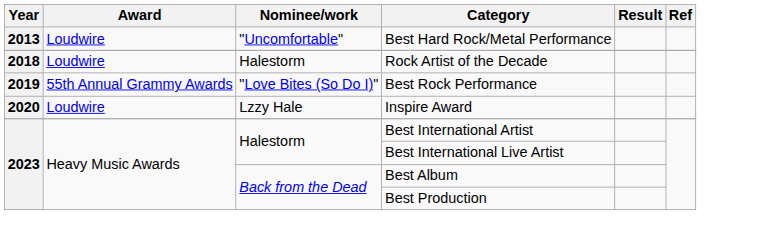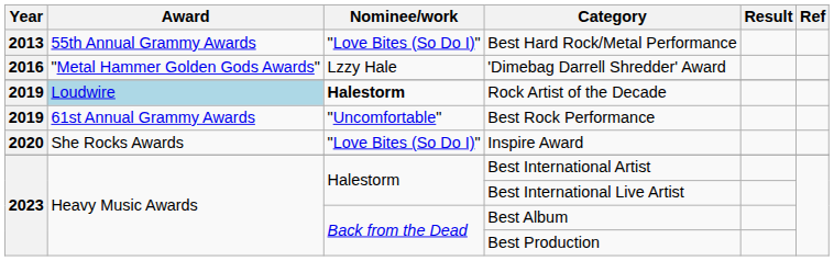 <table class="wikitable plainrowheaders">
 <tr>
 <th scope="col">Year</th>
 <th scope="col">Award</th>
 <th scope="col">Nominee/work</th>
 <th scope="col">Category</th>
 <th scope="col">Result</th>
 <th scope="col">Ref</th>
 </tr>
 <tr>
 <th scope="row">2013</th>
-<td><a href='#'>Loudwire</a></td>
-<td>"<a href='#'>Uncomfortable</a>"</td>
+<td><a href='#'>55th Annual Grammy Awards</a></td>
+<td>"<a href='#'>Love Bites (So Do I)</a>"</td>
 <td>Best Hard Rock/Metal Performance</td>
+<td></td>
+<td style="text-align:center;"></td>
+</tr>
+<tr>
+<th scope="row">2016</th>
+<td>"<a href='#'>Metal Hammer Golden Gods Awards</a>"</td>
+<td>Lzzy Hale</td>
+<td>'Dimebag Darrell Shredder' Award</td>
 <td></td>
 <td style="text-align:center;"></td>
 </tr>
 <tr>
 </tr>
 <tr>
-<th scope="row">2018</th>
-<td><a href='#'>Loudwire</a></td>
-<td>Halestorm</td>
+<th scope="row">2019</th>
+<td style="background: lightblue;"><a href='#'>Loudwire</a></td>
+<td><strong>Halestorm</strong></td>
 <td>Rock Artist of the Decade</td>
 <td></td>
 <td style="text-align:center;"></td>
 </tr>
 <tr>
 <th scope="row">2019</th>
-<td><a href='#'>55th Annual Grammy Awards</a></td>
-<td>"<a href='#'>Love Bites (So Do I)</a>"</td>
+<td><a href='#'>61st Annual Grammy Awards</a></td>
+<td>"<a href='#'>Uncomfortable</a>"</td>
 <td>Best Rock Performance</td>
 <td></td>
 <td style="text-align:center;"></td>
 </tr>
 <tr>
 <th scope="row">2020</th>
-<td><a href='#'>Loudwire</a></td>
-<td>Lzzy Hale</td>
+<td>She Rocks Awards</td>
+<td>"<a href='#'>Love Bites (So Do I)</a>"</td>
 <td>Inspire Award</td>
 <td></td>
 <td style="text-align:center;"></td>
 </tr>
 <tr>
 </tr>
 <tr>
 <th scope="row" rowspan="4">2023</th>
 <td rowspan="4">Heavy Music Awards</td>
 <td rowspan="2">Halestorm</td>
 <td>Best International Artist</td>
 <td></td>
 <td rowspan="4" style="text-align:center;"></td>
 </tr>
 <tr>
 <td>Best International Live Artist</td>
 <td></td>
 </tr>
 <tr>
 <td rowspan="2"><em><a href='#'>Back from the Dead</a></em></td>
 <td>Best Album</td>
 <td></td>
 </tr>
 <tr>
 <td>Best Production</td>
 <td></td>
 </tr>
 </table>
